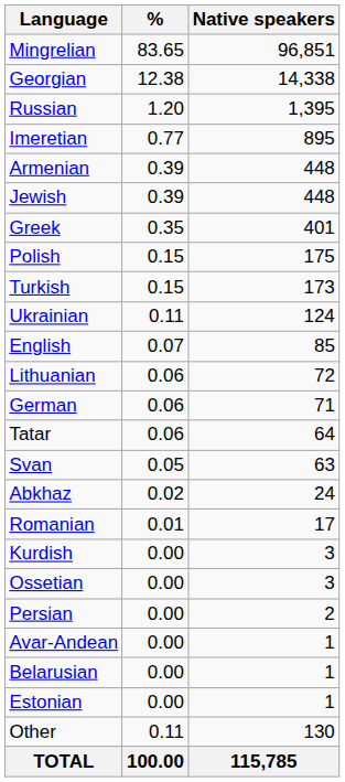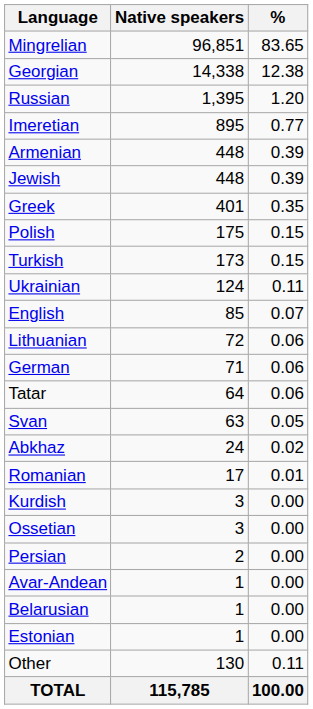 <table class="wikitable">
 <tr>
 <th>Language</th>
+<th>Native speakers</th>
 <th>%</th>
-<th>Native speakers</th>
 </tr>
 <tr>
 <td><a href='#'>Mingrelian</a></td>
+<td align="right">96,851</td>
 <td align="right">83.65</td>
-<td align="right">96,851</td>
 </tr>
 <tr>
 <td><a href='#'>Georgian</a></td>
+<td align="right">14,338</td>
 <td align="right">12.38</td>
-<td align="right">14,338</td>
 </tr>
 <tr>
 <td><a href='#'>Russian</a></td>
+<td align="right">1,395</td>
 <td align="right">1.20</td>
-<td align="right">1,395</td>
 </tr>
 <tr>
 <td><a href='#'>Imeretian</a></td>
+<td align="right">895</td>
 <td align="right">0.77</td>
-<td align="right">895</td>
 </tr>
 <tr>
 <td><a href='#'>Armenian</a></td>
+<td align="right">448</td>
 <td align="right">0.39</td>
-<td align="right">448</td>
 </tr>
 <tr>
 <td><a href='#'>Jewish</a></td>
+<td align="right">448</td>
 <td align="right">0.39</td>
-<td align="right">448</td>
 </tr>
 <tr>
 <td><a href='#'>Greek</a></td>
+<td align="right">401</td>
 <td align="right">0.35</td>
-<td align="right">401</td>
 </tr>
 <tr>
 <td><a href='#'>Polish</a></td>
+<td align="right">175</td>
 <td align="right">0.15</td>
-<td align="right">175</td>
 </tr>
 <tr>
 <td><a href='#'>Turkish</a></td>
+<td align="right">173</td>
 <td align="right">0.15</td>
-<td align="right">173</td>
 </tr>
 <tr>
 <td><a href='#'>Ukrainian</a></td>
+<td align="right">124</td>
 <td align="right">0.11</td>
-<td align="right">124</td>
 </tr>
 <tr>
 <td><a href='#'>English</a></td>
+<td align="right">85</td>
 <td align="right">0.07</td>
-<td align="right">85</td>
 </tr>
 <tr>
 <td><a href='#'>Lithuanian</a></td>
+<td align="right">72</td>
 <td align="right">0.06</td>
-<td align="right">72</td>
 </tr>
 <tr>
 <td><a href='#'>German</a></td>
+<td align="right">71</td>
 <td align="right">0.06</td>
-<td align="right">71</td>
 </tr>
 <tr>
 <td>Tatar</td>
+<td align="right">64</td>
 <td align="right">0.06</td>
-<td align="right">64</td>
 </tr>
 <tr>
 <td><a href='#'>Svan</a></td>
+<td align="right">63</td>
 <td align="right">0.05</td>
-<td align="right">63</td>
 </tr>
 <tr>
 <td><a href='#'>Abkhaz</a></td>
+<td align="right">24</td>
 <td align="right">0.02</td>
-<td align="right">24</td>
 </tr>
 <tr>
 <td><a href='#'>Romanian</a></td>
+<td align="right">17</td>
 <td align="right">0.01</td>
-<td align="right">17</td>
 </tr>
 <tr>
 <td><a href='#'>Kurdish</a></td>
+<td align="right">3</td>
 <td align="right">0.00</td>
-<td align="right">3</td>
 </tr>
 <tr>
 <td><a href='#'>Ossetian</a></td>
+<td align="right">3</td>
 <td align="right">0.00</td>
-<td align="right">3</td>
 </tr>
 <tr>
 <td><a href='#'>Persian</a></td>
+<td align="right">2</td>
 <td align="right">0.00</td>
-<td align="right">2</td>
 </tr>
 <tr>
 <td><a href='#'>Avar-Andean</a></td>
+<td align="right">1</td>
 <td align="right">0.00</td>
-<td align="right">1</td>
 </tr>
 <tr>
 <td><a href='#'>Belarusian</a></td>
+<td align="right">1</td>
 <td align="right">0.00</td>
-<td align="right">1</td>
 </tr>
 <tr>
 <td><a href='#'>Estonian</a></td>
+<td align="right">1</td>
 <td align="right">0.00</td>
-<td align="right">1</td>
 </tr>
 <tr>
 <td>Other</td>
+<td align="right">130</td>
 <td align="right">0.11</td>
-<td align="right">130</td>
 </tr>
 <tr>
 <th>TOTAL</th>
+<th>115,785</th>
 <th>100.00</th>
-<th>115,785</th>
 </tr>
 </table>
